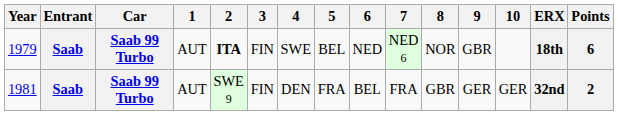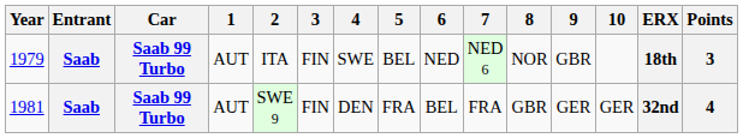 <table class="wikitable" border="1" style="text-align:center; font-size:90%;">
 <tr valign="top">
 <th>Year</th>
 <th>Entrant</th>
 <th>Car</th>
 <th>1</th>
 <th>2</th>
 <th>3</th>
 <th>4</th>
 <th>5</th>
 <th>6</th>
 <th>7</th>
 <th>8</th>
 <th>9</th>
 <th>10</th>
 <th>ERX</th>
 <th>Points</th>
 </tr>
 <tr>
 <td><a href='#'>1979</a></td>
 <th><a href='#'>Saab</a></th>
 <th><a href='#'>Saab 99 Turbo</a></th>
 <td>AUT<br><small></small></td>
-<td><strong>ITA<br><small></small></strong></td>
+<td>ITA<br><small></small></td>
 <td>FIN<br><small></small></td>
 <td>SWE<br><small></small></td>
 <td>BEL<br><small></small></td>
 <td>NED<br><small></small></td>
 <td style="background:#DFFFDF;">NED<br><small>6</small></td>
 <td>NOR<br><small></small></td>
 <td>GBR<br><small></small></td>
 <td></td>
 <th>18th</th>
-<th>6</th>
+<th>3</th>
 </tr>
 <tr>
 <td><a href='#'>1981</a></td>
 <th><a href='#'>Saab</a></th>
 <th><a href='#'>Saab 99 Turbo</a></th>
 <td>AUT<br><small></small></td>
 <td style="background:#DFFFDF;">SWE<br><small>9</small></td>
 <td>FIN<br><small></small></td>
 <td>DEN<br><small></small></td>
 <td>FRA<br><small></small></td>
 <td>BEL<br><small></small></td>
 <td>FRA<br><small></small></td>
 <td>GBR<br><small></small></td>
 <td>GER<br><small></small></td>
 <td>GER<br><small></small></td>
 <th>32nd</th>
-<th>2</th>
+<th>4</th>
 </tr>
 </table>
